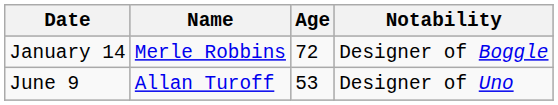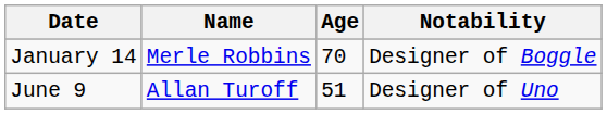 <table class="wikitable">
 <tr>
 <th>Date</th>
 <th>Name</th>
 <th>Age</th>
 <th>Notability</th>
 </tr>
 <tr>
 <td>January 14</td>
 <td><a href='#'>Merle Robbins</a></td>
-<td>72</td>
+<td>70</td>
 <td>Designer of <em><a href='#'>Boggle</a></em></td>
 </tr>
 <tr>
 <td>June 9</td>
 <td><a href='#'>Allan Turoff</a></td>
-<td>53</td>
+<td>51</td>
 <td>Designer of <em><a href='#'>Uno</a></em></td>
 </tr>
 </table>
